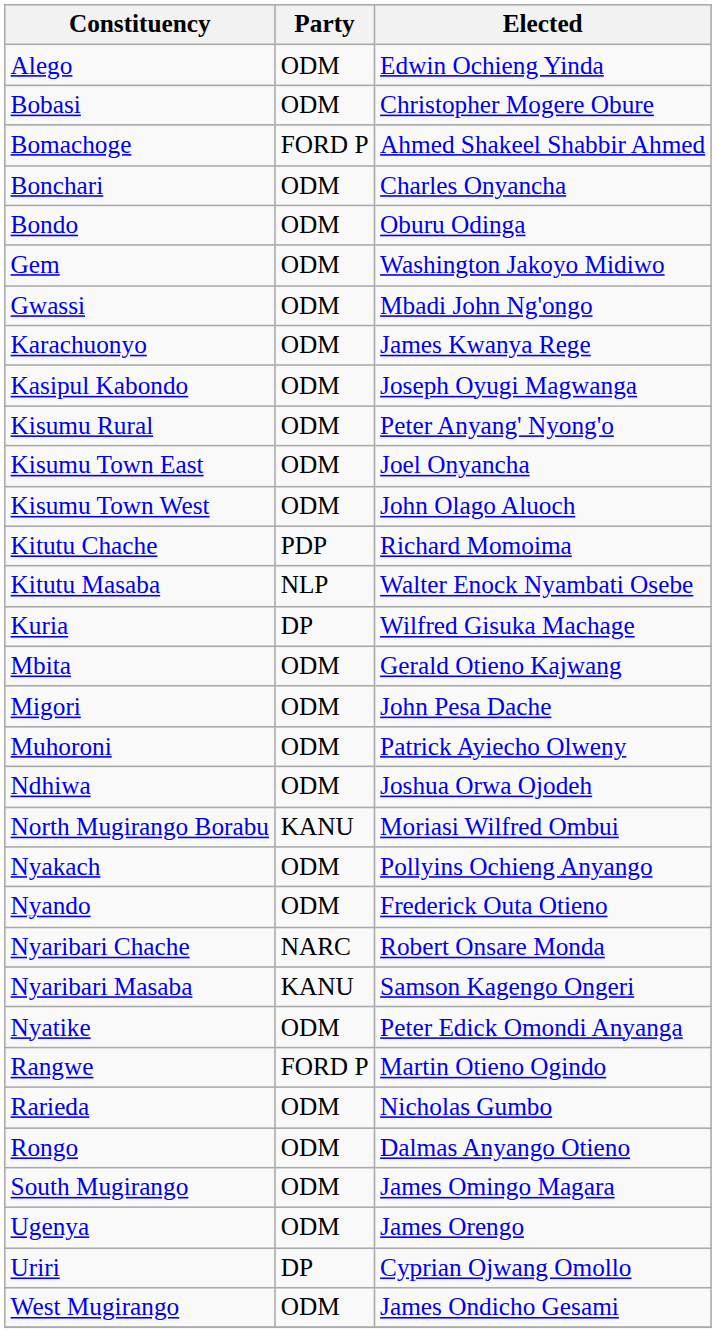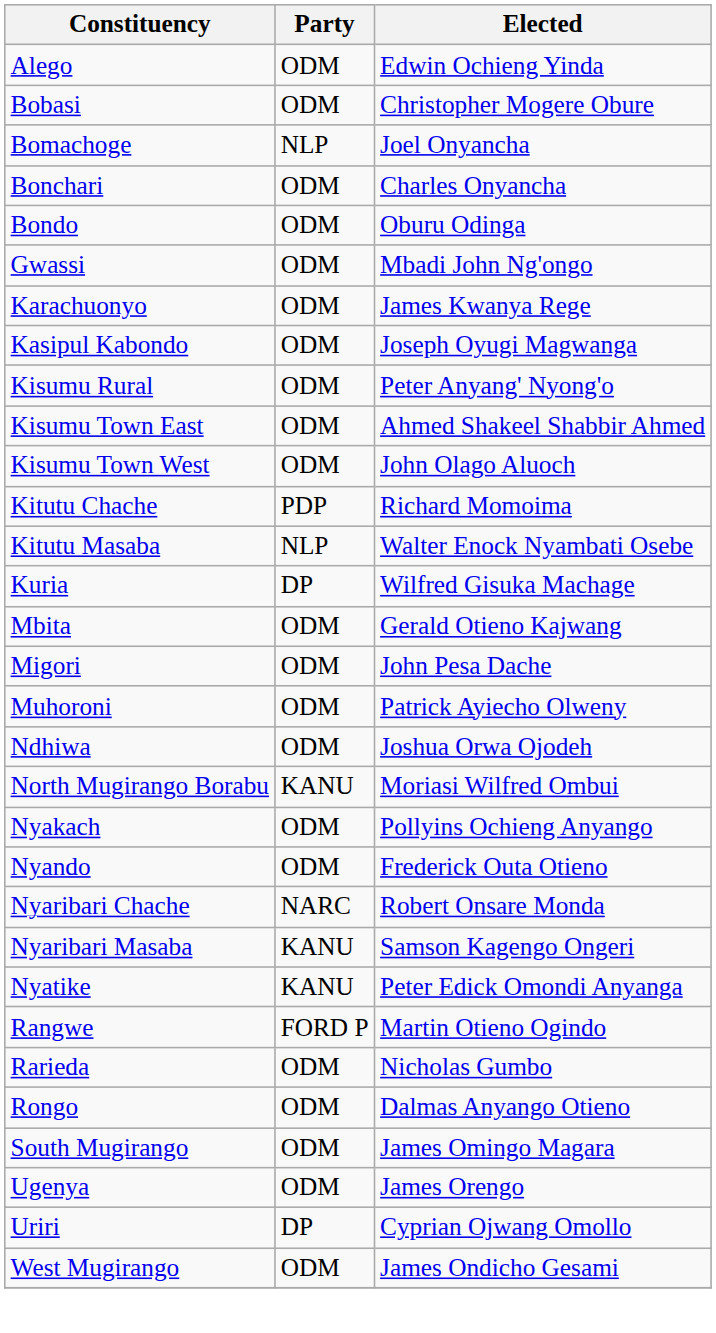 <table class="wikitable">
 <tr>
 <th>Constituency</th>
 <th>Party  <br><small></small></th>
 <th>Elected</th>
 </tr>
 <tr>
 <td><a href='#'>Alego</a></td>
 <td>ODM</td>
 <td><a href='#'>Edwin Ochieng Yinda</a></td>
 </tr>
 <tr>
 <td><a href='#'>Bobasi</a></td>
 <td>ODM</td>
 <td><a href='#'>Christopher Mogere Obure</a></td>
 </tr>
 <tr>
 <td><a href='#'>Bomachoge</a></td>
-<td>FORD P</td>
-<td><a href='#'>Ahmed Shakeel Shabbir Ahmed</a></td>
+<td>NLP</td>
+<td><a href='#'>Joel Onyancha</a></td>
 </tr>
 <tr>
 <td><a href='#'>Bonchari</a></td>
 <td>ODM</td>
 <td><a href='#'>Charles Onyancha</a></td>
 </tr>
 <tr>
 <td><a href='#'>Bondo</a></td>
 <td>ODM</td>
 <td><a href='#'>Oburu Odinga</a></td>
-</tr>
-<tr>
-<td><a href='#'>Gem</a></td>
-<td>ODM</td>
-<td><a href='#'>Washington Jakoyo Midiwo</a></td>
 </tr>
 <tr>
 <td><a href='#'>Gwassi</a></td>
 <td>ODM</td>
 <td><a href='#'>Mbadi John Ng'ongo</a></td>
 </tr>
 <tr>
 <td><a href='#'>Karachuonyo</a></td>
 <td>ODM</td>
 <td><a href='#'>James Kwanya Rege</a></td>
 </tr>
 <tr>
 <td><a href='#'>Kasipul Kabondo</a></td>
 <td>ODM</td>
 <td><a href='#'>Joseph Oyugi Magwanga</a></td>
 </tr>
 <tr>
 <td><a href='#'>Kisumu Rural</a></td>
 <td>ODM</td>
 <td><a href='#'>Peter Anyang' Nyong'o</a></td>
 </tr>
 <tr>
 <td><a href='#'>Kisumu Town East</a></td>
 <td>ODM</td>
-<td><a href='#'>Joel Onyancha</a></td>
+<td><a href='#'>Ahmed Shakeel Shabbir Ahmed</a></td>
 </tr>
 <tr>
 <td><a href='#'>Kisumu Town West</a></td>
 <td>ODM</td>
 <td><a href='#'>John Olago Aluoch</a></td>
 </tr>
 <tr>
 <td><a href='#'>Kitutu Chache</a></td>
 <td>PDP</td>
 <td><a href='#'>Richard Momoima</a></td>
 </tr>
 <tr>
 <td><a href='#'>Kitutu Masaba</a></td>
 <td>NLP</td>
 <td><a href='#'>Walter Enock Nyambati Osebe</a></td>
 </tr>
 <tr>
 <td><a href='#'>Kuria</a></td>
 <td>DP</td>
 <td><a href='#'>Wilfred Gisuka Machage</a></td>
 </tr>
 <tr>
 <td><a href='#'>Mbita</a></td>
 <td>ODM</td>
 <td><a href='#'>Gerald Otieno Kajwang</a></td>
 </tr>
 <tr>
 <td><a href='#'>Migori</a></td>
 <td>ODM</td>
 <td><a href='#'>John Pesa Dache</a></td>
 </tr>
 <tr>
 <td><a href='#'>Muhoroni</a></td>
 <td>ODM</td>
 <td><a href='#'>Patrick Ayiecho Olweny</a></td>
 </tr>
 <tr>
 <td><a href='#'>Ndhiwa</a></td>
 <td>ODM</td>
 <td><a href='#'>Joshua Orwa Ojodeh</a></td>
 </tr>
 <tr>
 <td><a href='#'>North Mugirango Borabu</a></td>
 <td>KANU</td>
 <td><a href='#'>Moriasi Wilfred Ombui</a></td>
 </tr>
 <tr>
 <td><a href='#'>Nyakach</a></td>
 <td>ODM</td>
 <td><a href='#'>Pollyins Ochieng Anyango</a></td>
 </tr>
 <tr>
 <td><a href='#'>Nyando</a></td>
 <td>ODM</td>
 <td><a href='#'>Frederick Outa Otieno</a></td>
 </tr>
 <tr>
 <td><a href='#'>Nyaribari Chache</a></td>
 <td>NARC</td>
 <td><a href='#'>Robert Onsare Monda</a></td>
 </tr>
 <tr>
 <td><a href='#'>Nyaribari Masaba</a></td>
 <td>KANU</td>
 <td><a href='#'>Samson Kagengo Ongeri</a></td>
 </tr>
 <tr>
 <td><a href='#'>Nyatike</a></td>
-<td>ODM</td>
+<td>KANU</td>
 <td><a href='#'>Peter Edick Omondi Anyanga</a></td>
 </tr>
 <tr>
 <td><a href='#'>Rangwe</a></td>
 <td>FORD P</td>
 <td><a href='#'>Martin Otieno Ogindo</a></td>
 </tr>
 <tr>
 <td><a href='#'>Rarieda</a></td>
 <td>ODM</td>
 <td><a href='#'>Nicholas Gumbo</a></td>
 </tr>
 <tr>
 <td><a href='#'>Rongo</a></td>
 <td>ODM</td>
 <td><a href='#'>Dalmas Anyango Otieno</a></td>
 </tr>
 <tr>
 <td><a href='#'>South Mugirango</a></td>
 <td>ODM</td>
 <td><a href='#'>James Omingo Magara</a></td>
 </tr>
 <tr>
 <td><a href='#'>Ugenya</a></td>
 <td>ODM</td>
 <td><a href='#'>James Orengo</a></td>
 </tr>
 <tr>
 <td><a href='#'>Uriri</a></td>
 <td>DP</td>
 <td><a href='#'>Cyprian Ojwang Omollo</a></td>
 </tr>
 <tr>
 <td><a href='#'>West Mugirango</a></td>
 <td>ODM</td>
 <td><a href='#'>James Ondicho Gesami</a></td>
 </tr>
 <tr>
 </tr>
 </table>
